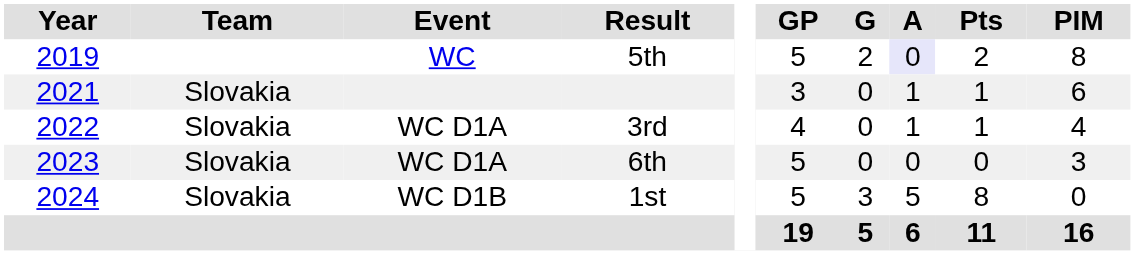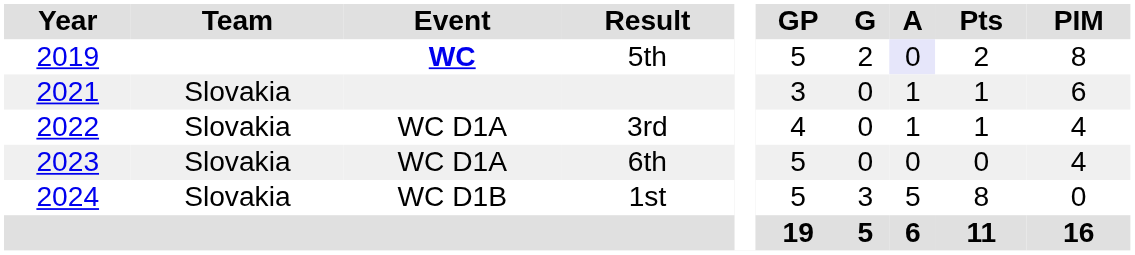 <table border="0" cellpadding="1" cellspacing="0" style="text-align:center; width:40em">
 <tr ALIGN="centre" bgcolor="#e0e0e0">
 <th>Year</th>
 <th>Team</th>
 <th>Event</th>
 <th>Result</th>
 <th rowspan="98" bgcolor="#ffffff"> </th>
 <th>GP</th>
 <th>G</th>
 <th>A</th>
 <th>Pts</th>
 <th>PIM</th>
 </tr>
 <tr>
 <td><a href='#'>2019</a></td>
 <td></td>
-<td><a href='#'>WC</a> </td>
+<td><strong><a href='#'>WC</a> </strong></td>
 <td>5th</td>
 <td>5</td>
 <td>2</td>
 <td style="background: lavender;">0</td>
 <td>2</td>
 <td>8</td>
 </tr>
 <tr bgcolor="#f0f0f0">
 <td><a href='#'>2021</a></td>
 <td>Slovakia</td>
 <td></td>
 <td></td>
 <td>3</td>
 <td>0</td>
 <td>1</td>
 <td>1</td>
 <td>6</td>
 </tr>
 <tr>
 <td><a href='#'>2022</a></td>
 <td>Slovakia</td>
 <td>WC D1A</td>
 <td>3rd</td>
 <td>4</td>
 <td>0</td>
 <td>1</td>
 <td>1</td>
 <td>4</td>
 </tr>
 <tr bgcolor="#f0f0f0">
 <td><a href='#'>2023</a></td>
 <td>Slovakia</td>
 <td>WC D1A</td>
 <td>6th</td>
 <td>5</td>
 <td>0</td>
 <td>0</td>
 <td>0</td>
-<td>3</td>
+<td>4</td>
 </tr>
 <tr>
 <td><a href='#'>2024</a></td>
 <td>Slovakia</td>
 <td>WC D1B</td>
 <td>1st</td>
 <td>5</td>
 <td>3</td>
 <td>5</td>
 <td>8</td>
 <td>0</td>
 </tr>
 <tr align="centre" bgcolor="#e0e0e0">
 <th colspan="4"></th>
 <th>19</th>
 <th>5</th>
 <th>6</th>
 <th>11</th>
 <th>16</th>
 </tr>
 </table>
